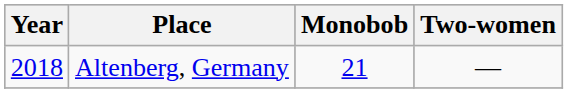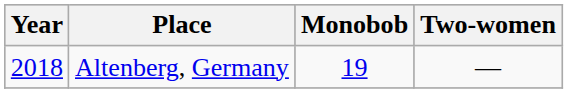 <table class="wikitable sortable" style="text-align:center;">
 <tr>
 <th>Year</th>
 <th>Place</th>
 <th>Monobob</th>
 <th>Two-women</th>
 </tr>
 <tr>
 <td><a href='#'>2018</a></td>
 <td style="text-align:left;"> <a href='#'>Altenberg</a>, <a href='#'>Germany</a></td>
-<td><a href='#'>21</a></td>
+<td><a href='#'>19</a></td>
 <td>—</td>
 </tr>
 </table>
